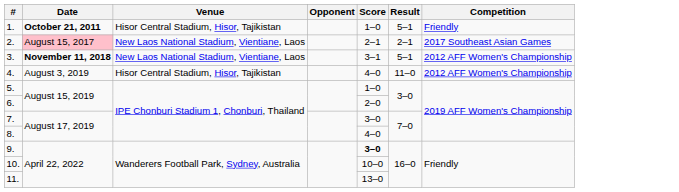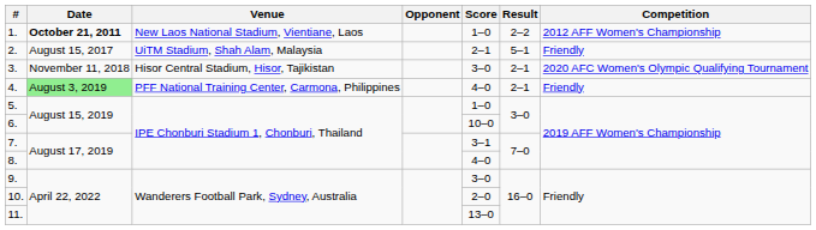 <table class="wikitable">
 <tr>
 <th>#</th>
 <th>Date</th>
 <th>Venue</th>
 <th>Opponent</th>
 <th>Score</th>
 <th>Result</th>
 <th>Competition</th>
 </tr>
 <tr>
 <td>1.</td>
 <td><strong>October 21, 2011</strong></td>
-<td>Hisor Central Stadium, <a href='#'>Hisor</a>, Tajikistan</td>
+<td><a href='#'>New Laos National Stadium</a>, <a href='#'>Vientiane</a>, Laos</td>
 <td></td>
 <td style="text-align:center;">1–0</td>
+<td style="text-align:center;">2–2</td>
+<td><a href='#'>2012 AFF Women's Championship</a></td>
+</tr>
+<tr>
+<td>2.</td>
+<td>August 15, 2017</td>
+<td><a href='#'>UiTM Stadium</a>, <a href='#'>Shah Alam</a>, Malaysia</td>
+<td></td>
+<td style="text-align:center;">2–1</td>
 <td style="text-align:center;">5–1</td>
 <td><a href='#'>Friendly</a></td>
 </tr>
 <tr>
-<td>2.</td>
-<td style="background: pink;">August 15, 2017</td>
-<td><a href='#'>New Laos National Stadium</a>, <a href='#'>Vientiane</a>, Laos</td>
+<td>3.</td>
+<td>November 11, 2018</td>
+<td>Hisor Central Stadium, <a href='#'>Hisor</a>, Tajikistan</td>
 <td></td>
+<td style="text-align:center;">3–0</td>
 <td style="text-align:center;">2–1</td>
-<td style="text-align:center;">2–1</td>
-<td><a href='#'>2017 Southeast Asian Games</a></td>
-</tr>
-<tr>
-<td>3.</td>
-<td><strong>November 11, 2018</strong></td>
-<td><a href='#'>New Laos National Stadium</a>, <a href='#'>Vientiane</a>, Laos</td>
-<td></td>
-<td style="text-align:center;">3–1</td>
-<td style="text-align:center;">5–1</td>
-<td><a href='#'>2012 AFF Women's Championship</a></td>
+<td><a href='#'>2020 AFC Women's Olympic Qualifying Tournament</a></td>
 </tr>
 <tr>
 <td>4.</td>
-<td>August 3, 2019</td>
-<td>Hisor Central Stadium, <a href='#'>Hisor</a>, Tajikistan</td>
+<td style="background: lightgreen;">August 3, 2019</td>
+<td><a href='#'>PFF National Training Center</a>, <a href='#'>Carmona</a>, Philippines</td>
 <td></td>
 <td style="text-align:center;">4–0</td>
-<td style="text-align:center;">11–0</td>
-<td><a href='#'>2012 AFF Women's Championship</a></td>
+<td style="text-align:center;">2–1</td>
+<td><a href='#'>Friendly</a></td>
 </tr>
 <tr>
 <td>5.</td>
 <td rowspan="2">August 15, 2019</td>
 <td rowspan="4"><a href='#'>IPE Chonburi Stadium 1</a>, <a href='#'>Chonburi</a>, Thailand</td>
 <td rowspan="2"></td>
 <td style="text-align:center;">1–0</td>
 <td rowspan="2" style="text-align:center;">3–0</td>
 <td rowspan="4"><a href='#'>2019 AFF Women's Championship</a></td>
 </tr>
 <tr>
 <td>6.</td>
-<td style="text-align:center;">2–0</td>
+<td style="text-align:center;">10–0</td>
 </tr>
 <tr>
 <td>7.</td>
 <td rowspan="2">August 17, 2019</td>
 <td rowspan="2"></td>
-<td style="text-align:center;">3–0</td>
+<td style="text-align:center;">3–1</td>
 <td rowspan="2" style="text-align:center;">7–0</td>
 </tr>
 <tr>
 <td>8.</td>
 <td style="text-align:center;">4–0</td>
 </tr>
 <tr>
 <td>9.</td>
 <td rowspan="3">April 22, 2022</td>
 <td rowspan="3">Wanderers Football Park, <a href='#'>Sydney</a>, Australia</td>
 <td rowspan="3"></td>
-<td style="text-align:center;"><strong>3–0</strong></td>
+<td style="text-align:center;">3–0</td>
 <td rowspan="3" style="text-align:center;">16–0</td>
 <td rowspan="3">Friendly</td>
 </tr>
 <tr>
 <td>10.</td>
-<td style="text-align:center;">10–0</td>
+<td style="text-align:center;">2–0</td>
 </tr>
 <tr>
 <td>11.</td>
 <td style="text-align:center;">13–0</td>
 </tr>
 </table>
